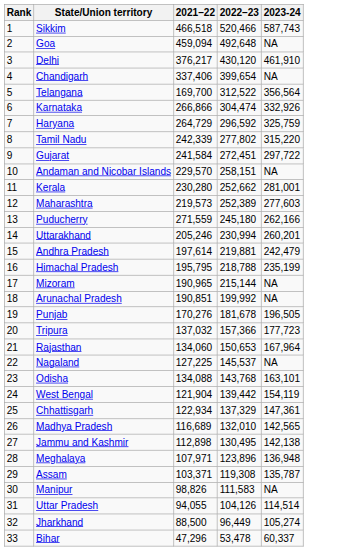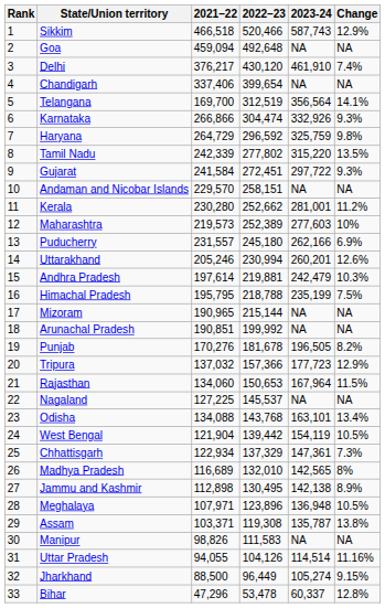 <table class="wikitable sortable defaultcenter col2left" style="font-size: 90%">
 <tr>
 <th>Rank</th>
 <th>State/Union territory</th>
 <th>2021–22</th>
 <th>2022–23</th>
 <th>2023-24</th>
+<th>Change</th>
 </tr>
 <tr>
 <td>1</td>
 <td><a href='#'>Sikkim</a></td>
 <td>466,518</td>
 <td>520,466</td>
 <td>587,743</td>
+<td>12.9%</td>
 </tr>
 <tr>
 <td>2</td>
 <td><a href='#'>Goa</a></td>
 <td>459,094</td>
 <td>492,648</td>
+<td>NA</td>
 <td>NA</td>
 </tr>
 <tr>
 <td>3</td>
 <td><a href='#'>Delhi</a></td>
 <td>376,217</td>
 <td>430,120</td>
 <td>461,910</td>
+<td>7.4%</td>
 </tr>
 <tr>
 <td>4</td>
 <td><a href='#'>Chandigarh</a></td>
 <td>337,406</td>
 <td>399,654</td>
 <td>NA</td>
+<td>NA</td>
 </tr>
 <tr>
 <td>5</td>
 <td><a href='#'>Telangana</a></td>
 <td>169,700</td>
-<td>312,522</td>
+<td>312,519</td>
 <td>356,564</td>
+<td>14.1%</td>
 </tr>
 <tr>
 <td>6</td>
 <td><a href='#'>Karnataka</a></td>
 <td>266,866</td>
 <td>304,474</td>
 <td>332,926</td>
+<td>9.3%</td>
 </tr>
 <tr>
 <td>7</td>
 <td><a href='#'>Haryana</a></td>
 <td>264,729</td>
 <td>296,592</td>
 <td>325,759</td>
+<td>9.8%</td>
 </tr>
 <tr>
 <td>8</td>
 <td><a href='#'>Tamil Nadu</a></td>
 <td>242,339</td>
 <td>277,802</td>
 <td>315,220</td>
+<td>13.5%</td>
 </tr>
 <tr>
 <td>9</td>
 <td><a href='#'>Gujarat</a></td>
 <td>241,584</td>
 <td>272,451</td>
 <td>297,722</td>
+<td>9.3%</td>
 </tr>
 <tr>
 <td>10</td>
 <td><a href='#'>Andaman and Nicobar Islands</a></td>
 <td>229,570</td>
 <td>258,151</td>
+<td>NA</td>
 <td>NA</td>
 </tr>
 <tr>
 <td>11</td>
 <td><a href='#'>Kerala</a></td>
 <td>230,280</td>
 <td>252,662</td>
 <td>281,001</td>
+<td>11.2%</td>
 </tr>
 <tr>
 <td>12</td>
 <td><a href='#'>Maharashtra</a></td>
 <td>219,573</td>
 <td>252,389</td>
 <td>277,603</td>
+<td>10%</td>
 </tr>
 <tr>
 <td>13</td>
 <td><a href='#'>Puducherry</a></td>
-<td>271,559</td>
+<td>231,557</td>
 <td>245,180</td>
 <td>262,166</td>
+<td>6.9%</td>
 </tr>
 <tr>
 <td>14</td>
 <td><a href='#'>Uttarakhand</a></td>
 <td>205,246</td>
 <td>230,994</td>
 <td>260,201</td>
+<td>12.6%</td>
 </tr>
 <tr>
 <td>15</td>
 <td><a href='#'>Andhra Pradesh</a></td>
 <td>197,614</td>
 <td>219,881</td>
 <td>242,479</td>
+<td>10.3%</td>
 </tr>
 <tr>
 <td>16</td>
 <td><a href='#'>Himachal Pradesh</a></td>
 <td>195,795</td>
 <td>218,788</td>
 <td>235,199</td>
+<td>7.5%</td>
 </tr>
 <tr>
 <td>17</td>
 <td><a href='#'>Mizoram</a></td>
 <td>190,965</td>
 <td>215,144</td>
+<td>NA</td>
 <td>NA</td>
 </tr>
 <tr>
 <td>18</td>
 <td><a href='#'>Arunachal Pradesh</a></td>
 <td>190,851</td>
 <td>199,992</td>
 <td>NA</td>
+<td>NA</td>
 </tr>
 <tr>
 <td>19</td>
 <td><a href='#'>Punjab</a></td>
 <td>170,276</td>
 <td>181,678</td>
 <td>196,505</td>
+<td>8.2%</td>
 </tr>
 <tr>
 <td>20</td>
 <td><a href='#'>Tripura</a></td>
 <td>137,032</td>
 <td>157,366</td>
 <td>177,723</td>
+<td>12.9%</td>
 </tr>
 <tr>
 <td>21</td>
 <td><a href='#'>Rajasthan</a></td>
 <td>134,060</td>
 <td>150,653</td>
 <td>167,964</td>
+<td>11.5%</td>
 </tr>
 <tr>
 <td>22</td>
 <td><a href='#'>Nagaland</a></td>
 <td>127,225</td>
 <td>145,537</td>
+<td>NA</td>
 <td>NA</td>
 </tr>
 <tr>
 <td>23</td>
 <td><a href='#'>Odisha</a></td>
 <td>134,088</td>
 <td>143,768</td>
 <td>163,101</td>
+<td>13.4%</td>
 </tr>
 <tr>
 <td>24</td>
 <td><a href='#'>West Bengal</a></td>
 <td>121,904</td>
 <td>139,442</td>
 <td>154,119</td>
+<td>10.5%</td>
 </tr>
 <tr>
 <td>25</td>
 <td><a href='#'>Chhattisgarh</a></td>
 <td>122,934</td>
 <td>137,329</td>
 <td>147,361</td>
+<td>7.3%</td>
 </tr>
 <tr>
 <td>26</td>
 <td><a href='#'>Madhya Pradesh</a></td>
 <td>116,689</td>
 <td>132,010</td>
 <td>142,565</td>
+<td>8%</td>
 </tr>
 <tr>
 <td>27</td>
 <td><a href='#'>Jammu and Kashmir</a></td>
 <td>112,898</td>
 <td>130,495</td>
 <td>142,138</td>
+<td>8.9%</td>
 </tr>
 <tr>
 <td>28</td>
 <td><a href='#'>Meghalaya</a></td>
 <td>107,971</td>
 <td>123,896</td>
 <td>136,948</td>
+<td>10.5%</td>
 </tr>
 <tr>
 <td>29</td>
 <td><a href='#'>Assam</a></td>
 <td>103,371</td>
 <td>119,308</td>
 <td>135,787</td>
+<td>13.8%</td>
 </tr>
 <tr>
 <td>30</td>
 <td><a href='#'>Manipur</a></td>
 <td>98,826</td>
 <td>111,583</td>
+<td>NA</td>
 <td>NA</td>
 </tr>
 <tr>
 <td>31</td>
 <td><a href='#'>Uttar Pradesh</a></td>
 <td>94,055</td>
 <td>104,126</td>
 <td>114,514</td>
+<td>11.16%</td>
 </tr>
 <tr>
 <td>32</td>
 <td><a href='#'>Jharkhand</a></td>
 <td>88,500</td>
 <td>96,449</td>
 <td>105,274</td>
+<td>9.15%</td>
 </tr>
 <tr>
 <td>33</td>
 <td><a href='#'>Bihar</a></td>
 <td>47,296</td>
 <td>53,478</td>
 <td>60,337</td>
+<td>12.8%</td>
 </tr>
 </table>
